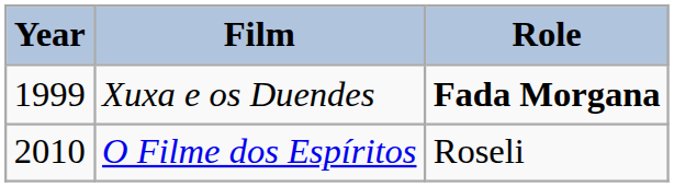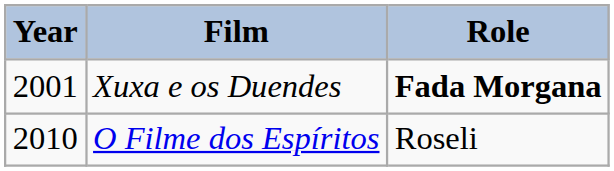 <table class="wikitable" style="font-size:90%;" ;>
 <tr style="text-align:center;">
 <th style="background:#B0C4DE;">Year</th>
 <th style="background:#B0C4DE;">Film</th>
 <th style="background:#B0C4DE;">Role</th>
 </tr>
 <tr>
-<td>1999</td>
+<td>2001</td>
 <td><em>Xuxa e os Duendes</em></td>
 <td><strong>Fada Morgana</strong></td>
 </tr>
 <tr>
 <td>2010</td>
 <td><em><a href='#'>O Filme dos Espíritos</a></em></td>
 <td>Roseli</td>
 </tr>
 </table>
